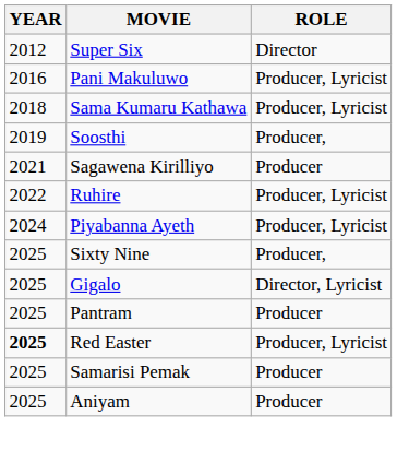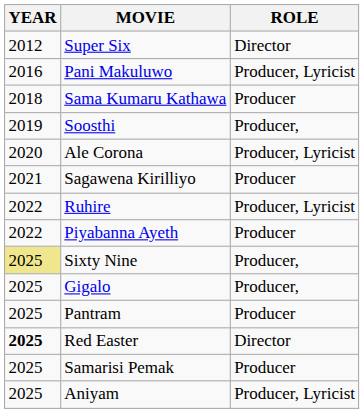 <table class="wikitable">
 <tr>
 <th><strong>YEAR</strong></th>
 <th><strong>MOVIE</strong></th>
 <th><strong>ROLE</strong></th>
 </tr>
 <tr>
 <td>2012</td>
 <td><a href='#'>Super Six</a></td>
 <td>Director</td>
 </tr>
 <tr>
 <td>2016</td>
 <td><a href='#'>Pani Makuluwo</a></td>
 <td>Producer, Lyricist</td>
 </tr>
 <tr>
 <td>2018</td>
 <td><a href='#'>Sama Kumaru Kathawa</a></td>
-<td>Producer, Lyricist</td>
+<td>Producer</td>
 </tr>
 <tr>
 <td>2019</td>
 <td><a href='#'>Soosthi</a></td>
 <td>Producer,</td>
+</tr>
+<tr>
+<td>2020</td>
+<td>Ale Corona</td>
+<td>Producer, Lyricist</td>
 </tr>
 <tr>
 <td>2021</td>
 <td>Sagawena Kirilliyo</td>
 <td>Producer</td>
 </tr>
 <tr>
 <td>2022</td>
 <td><a href='#'>Ruhire</a></td>
 <td>Producer, Lyricist</td>
 </tr>
 <tr>
-<td>2024</td>
+<td>2022</td>
 <td><a href='#'>Piyabanna Ayeth</a></td>
-<td>Producer, Lyricist</td>
+<td>Producer</td>
 </tr>
 <tr>
-<td>2025</td>
+<td style="background: khaki;">2025</td>
 <td>Sixty Nine</td>
 <td>Producer,</td>
 </tr>
 <tr>
 <td>2025</td>
 <td><a href='#'>Gigalo</a></td>
-<td>Director, Lyricist</td>
+<td>Producer,</td>
 </tr>
 <tr>
 <td>2025</td>
 <td>Pantram</td>
 <td>Producer</td>
 </tr>
 <tr>
 <td><strong>2025</strong></td>
 <td>Red Easter</td>
-<td>Producer, Lyricist</td>
+<td>Director</td>
 </tr>
 <tr>
 <td>2025</td>
 <td>Samarisi Pemak</td>
 <td>Producer</td>
 </tr>
 <tr>
 <td>2025</td>
 <td>Aniyam</td>
-<td>Producer</td>
+<td>Producer, Lyricist</td>
 </tr>
 </table>
